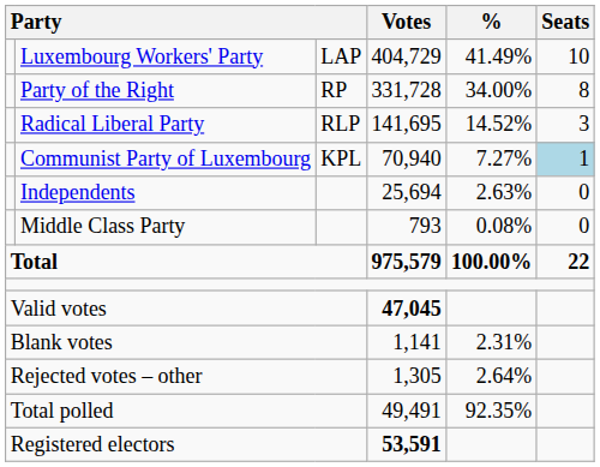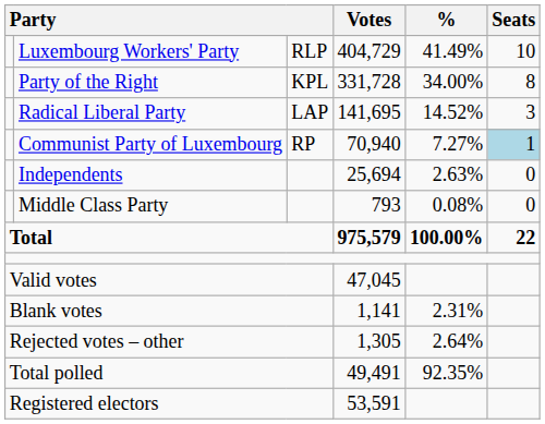 <table class="wikitable" border="1" style="text-align:right;">
 <tr>
 <th style="text-align:left;" valign=bottom colspan=3>Party</th>
 <th align=center valign=bottom width="50">Votes</th>
 <th align=center valign=bottom width="50">%</th>
 <th align=center>Seats</th>
 </tr>
 <tr>
 <td></td>
 <td align=left><a href='#'>Luxembourg Workers' Party</a></td>
-<td align=left>LAP</td>
+<td align=left>RLP</td>
 <td>404,729</td>
 <td>41.49%</td>
 <td>10</td>
 </tr>
 <tr>
 <td></td>
 <td align=left><a href='#'>Party of the Right</a></td>
-<td align=left>RP</td>
+<td align=left>KPL</td>
 <td>331,728</td>
 <td>34.00%</td>
 <td>8</td>
 </tr>
 <tr>
 <td></td>
 <td align=left><a href='#'>Radical Liberal Party</a></td>
-<td align=left>RLP</td>
+<td align=left>LAP</td>
 <td>141,695</td>
 <td>14.52%</td>
 <td>3</td>
 </tr>
 <tr>
 <td></td>
 <td align=left><a href='#'>Communist Party of Luxembourg</a></td>
-<td align=left>KPL</td>
+<td align=left>RP</td>
 <td>70,940</td>
 <td>7.27%</td>
 <td style="background: lightblue;">1</td>
 </tr>
 <tr>
 <td></td>
 <td align=left><a href='#'>Independents</a></td>
 <td align=left></td>
 <td>25,694</td>
 <td>2.63%</td>
 <td>0</td>
 </tr>
 <tr>
 <td></td>
 <td align=left>Middle Class Party</td>
 <td align=left></td>
 <td>793</td>
 <td>0.08%</td>
 <td>0</td>
 </tr>
 <tr style="font-weight:bold">
 <td align=left colspan=3>Total</td>
 <td>975,579</td>
 <td>100.00%</td>
 <td>22</td>
 </tr>
 <tr>
 <td colspan=6 height="2"></td>
 </tr>
 <tr>
 <td align=left colspan=3>Valid votes</td>
-<td><strong>47,045</strong></td>
+<td>47,045</td>
 <td></td>
 <td></td>
 </tr>
 <tr>
 <td align=left colspan=3>Blank votes</td>
 <td>1,141</td>
 <td>2.31%</td>
 <td></td>
 </tr>
 <tr>
 <td align=left colspan=3>Rejected votes – other</td>
 <td>1,305</td>
 <td>2.64%</td>
 <td></td>
 </tr>
 <tr>
 <td align=left colspan=3>Total polled</td>
 <td>49,491</td>
 <td>92.35%</td>
 <td></td>
 </tr>
 <tr>
 <td align=left colspan=3>Registered electors</td>
-<td><strong>53,591</strong></td>
+<td>53,591</td>
 <td></td>
 <td></td>
 </tr>
 </table>
